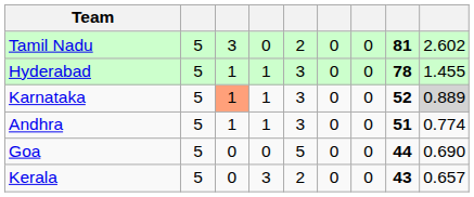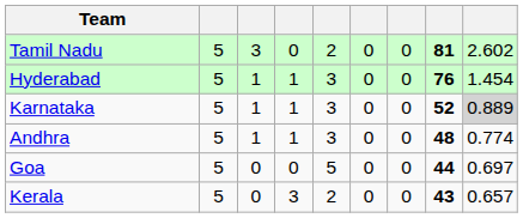 <table class="wikitable" style="text-align:center">
 <tr>
 <th style="width:160px">Team</th>
 <th style="width:25px"></th>
 <th style="width:25px"></th>
 <th style="width:25px"></th>
 <th style="width:25px"></th>
 <th style="width:25px"></th>
 <th style="width:25px"></th>
 <th style="width:25px"></th>
 <th style="width:25px;"></th>
 </tr>
 <tr style="background:#cfc;">
 <td style="text-align:left"><a href='#'>Tamil Nadu</a></td>
 <td>5</td>
 <td>3</td>
 <td>0</td>
 <td>2</td>
 <td>0</td>
 <td>0</td>
 <td><strong>81</strong></td>
 <td>2.602</td>
 </tr>
 <tr style="background:#cfc;">
 <td style="text-align:left"><a href='#'>Hyderabad</a></td>
 <td>5</td>
 <td>1</td>
 <td>1</td>
 <td>3</td>
 <td>0</td>
 <td>0</td>
-<td><strong>78</strong></td>
-<td>1.455</td>
+<td><strong>76</strong></td>
+<td>1.454</td>
 </tr>
 <tr>
 <td style="text-align:left"><a href='#'>Karnataka</a></td>
 <td>5</td>
-<td style="background: lightsalmon;">1</td>
+<td>1</td>
 <td>1</td>
 <td>3</td>
 <td>0</td>
 <td>0</td>
 <td><strong>52</strong></td>
 <td style="background: lightgrey;">0.889</td>
 </tr>
 <tr>
 <td style="text-align:left"><a href='#'>Andhra</a></td>
 <td>5</td>
 <td>1</td>
 <td>1</td>
 <td>3</td>
 <td>0</td>
 <td>0</td>
-<td><strong>51</strong></td>
+<td><strong>48</strong></td>
 <td>0.774</td>
 </tr>
 <tr>
 <td style="text-align:left"><a href='#'>Goa</a></td>
 <td>5</td>
 <td>0</td>
 <td>0</td>
 <td>5</td>
 <td>0</td>
 <td>0</td>
 <td><strong>44</strong></td>
-<td>0.690</td>
+<td>0.697</td>
 </tr>
 <tr>
 <td style="text-align:left"><a href='#'>Kerala</a></td>
 <td>5</td>
 <td>0</td>
 <td>3</td>
 <td>2</td>
 <td>0</td>
 <td>0</td>
 <td><strong>43</strong></td>
 <td>0.657</td>
 </tr>
 </table>
